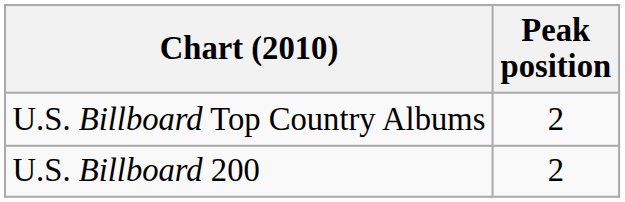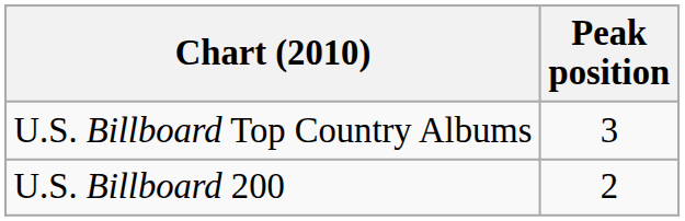 <table class="wikitable">
 <tr>
 <th>Chart (2010)</th>
 <th>Peak<br>position</th>
 </tr>
 <tr>
 <td>U.S. <em>Billboard</em> Top Country Albums</td>
-<td align="center">2</td>
+<td align="center">3</td>
 </tr>
 <tr>
 <td>U.S. <em>Billboard</em> 200</td>
 <td align="center">2</td>
 </tr>
 </table>
